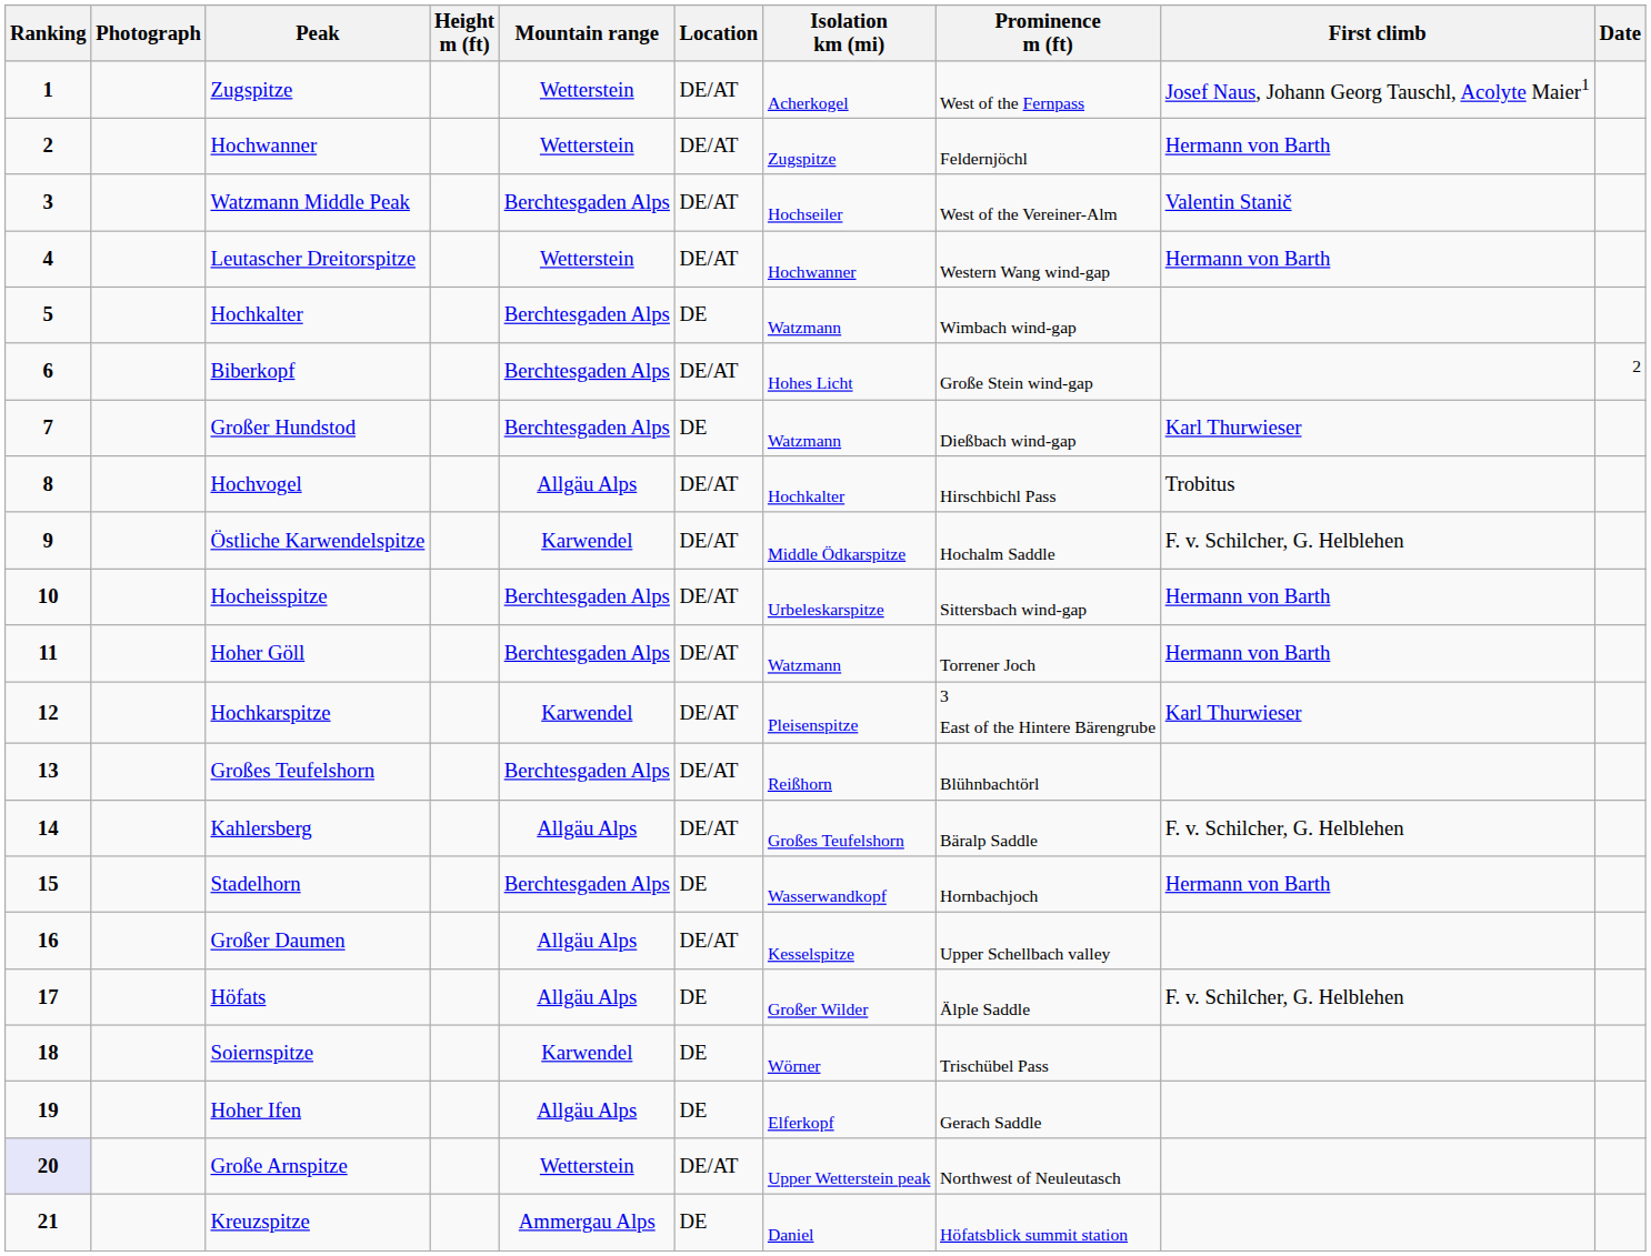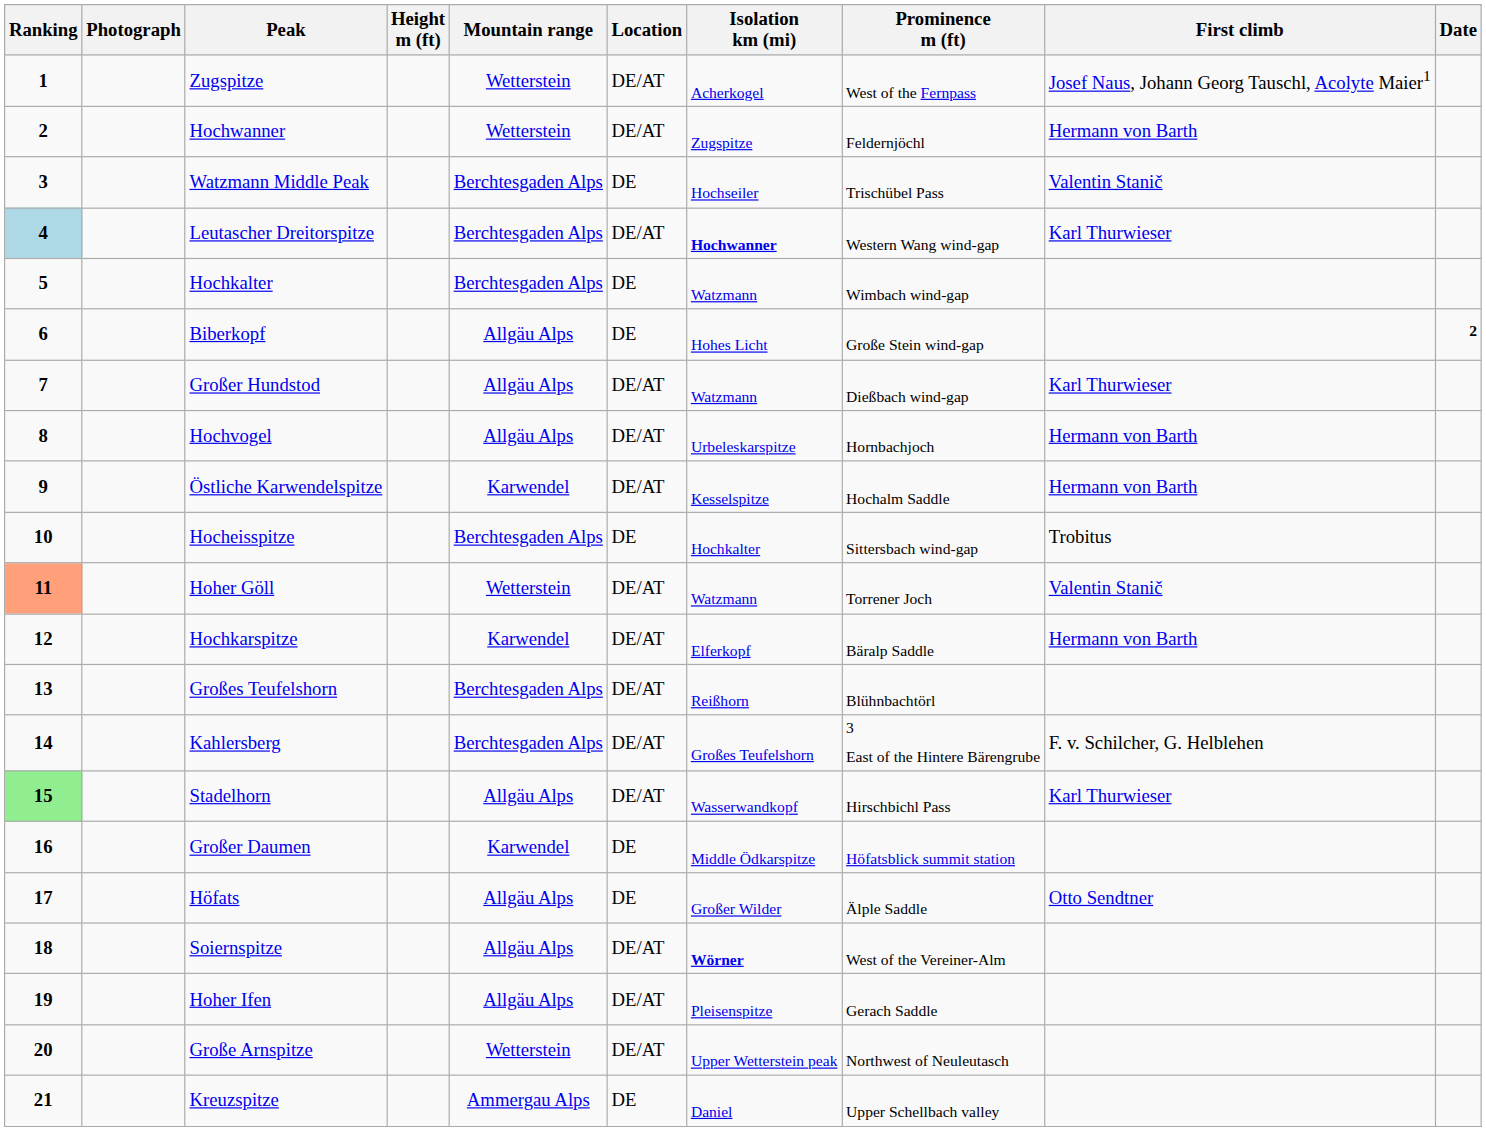 <table class="wikitable sortable">
 <tr style="background:#DCDCDC;">
 <th>Ranking<br></th>
 <th class="unsortable">Photograph</th>
 <th>Peak</th>
 <th>Height<br>m (ft)</th>
 <th>Mountain range</th>
 <th>Location</th>
 <th>Isolation<br>km (mi)</th>
 <th>Prominence<br> m (ft)</th>
 <th>First climb<br></th>
 <th>Date</th>
 </tr>
 <tr>
 <td align="center"><strong>1</strong></td>
 <td></td>
 <td><a href='#'>Zugspitze</a></td>
 <td></td>
 <td align="center"><a href='#'>Wetterstein</a></td>
 <td>DE/AT</td>
 <td><br> <small><a href='#'>Acherkogel</a></small></td>
 <td><br> <small>West of the <a href='#'>Fernpass</a></small></td>
 <td> <a href='#'>Josef Naus</a>, Johann Georg Tauschl, <a href='#'>Acolyte</a> Maier<sup>1</sup></td>
 <td style="text-align:right"></td>
 </tr>
 <tr>
 <td align="center"><strong>2</strong></td>
 <td></td>
 <td><a href='#'>Hochwanner</a></td>
 <td></td>
 <td align="center"><a href='#'>Wetterstein</a></td>
 <td>DE/AT</td>
 <td><br> <small><a href='#'>Zugspitze</a></small></td>
 <td><br> <small>Feldernjöchl</small></td>
 <td> <a href='#'>Hermann von Barth</a></td>
 <td style="text-align:right"></td>
 </tr>
 <tr>
 <td align="center"><strong>3</strong></td>
 <td></td>
 <td> <a href='#'>Watzmann Middle Peak</a></td>
 <td></td>
 <td align="center"><a href='#'>Berchtesgaden Alps</a></td>
-<td>DE/AT</td>
+<td>DE</td>
 <td><br> <small><a href='#'>Hochseiler</a></small></td>
-<td><br> <small>West of the Vereiner-Alm<br></small></td>
+<td><br> <small>Trischübel Pass</small></td>
 <td> <a href='#'>Valentin Stanič</a></td>
 <td style="text-align:right"></td>
 </tr>
 <tr>
-<td align="center"><strong>4</strong></td>
+<td align="center" style="background: lightblue;"><strong>4</strong></td>
 <td></td>
 <td> <a href='#'>Leutascher Dreitorspitze</a></td>
 <td></td>
-<td align="center"><a href='#'>Wetterstein</a></td>
+<td align="center"><a href='#'>Berchtesgaden Alps</a></td>
 <td>DE/AT</td>
-<td><br> <small><a href='#'>Hochwanner</a></small></td>
+<td><strong><br> <small><a href='#'>Hochwanner</a></small></strong></td>
 <td><br> <small>Western Wang wind-gap <br></small></td>
-<td> <a href='#'>Hermann von Barth</a></td>
+<td> <a href='#'>Karl Thurwieser</a></td>
 <td style="text-align:right"></td>
 </tr>
 <tr>
 <td align="center"><strong>5</strong></td>
 <td></td>
 <td><a href='#'>Hochkalter</a></td>
 <td></td>
 <td align="center"><a href='#'>Berchtesgaden Alps</a></td>
 <td>DE</td>
 <td><br> <small><a href='#'>Watzmann</a></small></td>
 <td><br> <small>Wimbach wind-gap<br></small></td>
 <td></td>
 <td style="text-align:right"><strong></strong></td>
 </tr>
 <tr>
 <td align="center"><strong>6</strong></td>
 <td></td>
 <td><a href='#'>Biberkopf</a></td>
 <td></td>
-<td align="center"><a href='#'>Berchtesgaden Alps</a></td>
-<td>DE/AT</td>
+<td align="center"> <a href='#'>Allgäu Alps</a></td>
+<td>DE</td>
 <td><br> <small><a href='#'>Hohes Licht</a></small></td>
 <td><br> <small>Große Stein wind-gap<br></small></td>
 <td></td>
-<td style="text-align:right"><sup>2</sup></td>
+<td style="text-align:right"><strong><sup>2</sup></strong></td>
 </tr>
 <tr>
 <td align="center"><strong>7</strong></td>
 <td></td>
 <td> <a href='#'>Großer Hundstod</a></td>
 <td></td>
-<td align="center"><a href='#'>Berchtesgaden Alps</a></td>
-<td>DE</td>
+<td align="center"> <a href='#'>Allgäu Alps</a></td>
+<td>DE/AT</td>
 <td><br> <small><a href='#'>Watzmann</a></small></td>
 <td><br> <small>Dießbach wind-gap<br></small></td>
 <td> <a href='#'>Karl Thurwieser</a></td>
 <td style="text-align:right"></td>
 </tr>
 <tr>
 <td align="center"><strong>8</strong></td>
 <td></td>
 <td><a href='#'>Hochvogel</a></td>
 <td></td>
 <td align="center"> <a href='#'>Allgäu Alps</a></td>
 <td>DE/AT</td>
-<td><br> <small><a href='#'>Hochkalter</a></small></td>
-<td><br> <small>Hirschbichl Pass<br></small></td>
-<td> Trobitus</td>
+<td><br> <small><a href='#'>Urbeleskarspitze</a></small></td>
+<td><br> <small>Hornbachjoch<br></small></td>
+<td> <a href='#'>Hermann von Barth</a></td>
 <td style="text-align:right"></td>
 </tr>
 <tr>
 <td align="center"><strong>9</strong></td>
 <td></td>
 <td> <a href='#'>Östliche Karwendelspitze</a></td>
 <td></td>
 <td align="center"><a href='#'>Karwendel</a></td>
 <td>DE/AT</td>
-<td><br> <small><a href='#'>Middle Ödkarspitze</a></small></td>
+<td><br> <small><a href='#'>Kesselspitze</a></small></td>
 <td><br> <small>Hochalm Saddle<br></small></td>
-<td> F. v. Schilcher, G. Helblehen</td>
+<td> <a href='#'>Hermann von Barth</a></td>
 <td style="text-align:right"></td>
 </tr>
 <tr>
 <td align="center"><strong>10</strong></td>
 <td></td>
 <td><a href='#'>Hocheisspitze</a></td>
 <td></td>
 <td align="center"><a href='#'>Berchtesgaden Alps</a></td>
-<td>DE/AT</td>
-<td><br> <small><a href='#'>Urbeleskarspitze</a></small></td>
+<td>DE</td>
+<td><br> <small><a href='#'>Hochkalter</a></small></td>
 <td><br> <small>Sittersbach wind-gap<br></small></td>
-<td> <a href='#'>Hermann von Barth</a></td>
+<td> Trobitus</td>
 <td style="text-align:right"></td>
 </tr>
 <tr>
-<td align="center"><strong>11</strong></td>
+<td align="center" style="background: lightsalmon;"><strong>11</strong></td>
 <td></td>
 <td><a href='#'>Hoher Göll</a></td>
 <td></td>
-<td align="center"><a href='#'>Berchtesgaden Alps</a></td>
+<td align="center"><a href='#'>Wetterstein</a></td>
 <td>DE/AT</td>
 <td><br> <small><a href='#'>Watzmann</a></small></td>
 <td><br> <small>Torrener Joch<br></small></td>
-<td> <a href='#'>Hermann von Barth</a></td>
+<td> <a href='#'>Valentin Stanič</a></td>
 <td style="text-align:right"></td>
 </tr>
 <tr>
 <td align="center"><strong>12</strong></td>
 <td></td>
 <td><a href='#'>Hochkarspitze</a></td>
 <td></td>
 <td align="center"><a href='#'>Karwendel</a></td>
 <td>DE/AT</td>
-<td><br> <small><a href='#'>Pleisenspitze</a></small></td>
-<td><sup>3</sup> <br> <small>East of the Hintere Bärengrube<br></small></td>
-<td> <a href='#'>Karl Thurwieser</a></td>
+<td><br> <small><a href='#'>Elferkopf</a></small></td>
+<td><br> <small>Bäralp Saddle<br></small></td>
+<td> <a href='#'>Hermann von Barth</a></td>
 <td style="text-align:right"></td>
 </tr>
 <tr>
 <td align="center"><strong>13</strong></td>
 <td></td>
 <td> <a href='#'>Großes Teufelshorn</a></td>
 <td></td>
 <td align="center"><a href='#'>Berchtesgaden Alps</a></td>
 <td>DE/AT</td>
 <td><br> <small><a href='#'>Reißhorn</a></small></td>
 <td><br> <small>Blühnbachtörl<br></small></td>
 <td></td>
 <td style="text-align:right"></td>
 </tr>
 <tr>
 <td align="center"><strong>14</strong></td>
 <td></td>
 <td> <a href='#'>Kahlersberg</a></td>
 <td></td>
-<td align="center"> <a href='#'>Allgäu Alps</a></td>
+<td align="center"><a href='#'>Berchtesgaden Alps</a></td>
 <td>DE/AT</td>
 <td><br> <small><a href='#'>Großes Teufelshorn</a></small></td>
-<td><br> <small>Bäralp Saddle<br></small></td>
+<td><sup>3</sup> <br> <small>East of the Hintere Bärengrube<br></small></td>
 <td> F. v. Schilcher, G. Helblehen</td>
 <td style="text-align:right"></td>
 </tr>
 <tr>
-<td align="center"><strong>15</strong></td>
+<td align="center" style="background: lightgreen;"><strong>15</strong></td>
 <td></td>
 <td><a href='#'>Stadelhorn</a></td>
 <td></td>
-<td align="center"><a href='#'>Berchtesgaden Alps</a></td>
-<td>DE</td>
+<td align="center"> <a href='#'>Allgäu Alps</a></td>
+<td>DE/AT</td>
 <td><br> <small><a href='#'>Wasserwandkopf</a></small></td>
-<td><br> <small>Hornbachjoch<br></small></td>
-<td> <a href='#'>Hermann von Barth</a></td>
+<td><br> <small>Hirschbichl Pass<br></small></td>
+<td> <a href='#'>Karl Thurwieser</a></td>
 <td style="text-align:right"></td>
 </tr>
 <tr>
 <td align="center"><strong>16</strong></td>
 <td></td>
 <td> <a href='#'>Großer Daumen</a></td>
 <td></td>
-<td align="center"> <a href='#'>Allgäu Alps</a></td>
-<td>DE/AT</td>
-<td><br> <small><a href='#'>Kesselspitze</a></small></td>
-<td><br> <small>Upper Schellbach valley<br></small></td>
+<td align="center"><a href='#'>Karwendel</a></td>
+<td>DE</td>
+<td><br> <small><a href='#'>Middle Ödkarspitze</a></small></td>
+<td><br> <small><a href='#'>Höfatsblick summit station</a><br></small></td>
 <td></td>
 <td style="text-align:right"></td>
 </tr>
 <tr>
 <td align="center"><strong>17</strong></td>
 <td></td>
 <td> <a href='#'>Höfats</a></td>
 <td></td>
 <td align="center"> <a href='#'>Allgäu Alps</a></td>
 <td>DE</td>
 <td><br> <small><a href='#'>Großer Wilder</a></small></td>
 <td><br> <small>Älple Saddle<br></small></td>
-<td> F. v. Schilcher, G. Helblehen</td>
+<td> <a href='#'>Otto Sendtner</a></td>
 <td style="text-align:right"></td>
 </tr>
 <tr>
 <td align="center"><strong>18</strong></td>
 <td></td>
 <td><a href='#'>Soiernspitze</a></td>
 <td></td>
-<td align="center"><a href='#'>Karwendel</a></td>
-<td>DE</td>
-<td><br> <small><a href='#'>Wörner</a></small></td>
-<td><br> <small>Trischübel Pass</small></td>
+<td align="center"> <a href='#'>Allgäu Alps</a></td>
+<td>DE/AT</td>
+<td><strong><br> <small><a href='#'>Wörner</a></small></strong></td>
+<td><br> <small>West of the Vereiner-Alm<br></small></td>
 <td></td>
 <td style="text-align:right"></td>
 </tr>
 <tr>
 <td align="center"><strong>19</strong></td>
 <td></td>
 <td> <a href='#'>Hoher Ifen</a></td>
 <td></td>
 <td align="center"> <a href='#'>Allgäu Alps</a></td>
-<td>DE</td>
-<td><br> <small><a href='#'>Elferkopf</a></small></td>
+<td>DE/AT</td>
+<td><br> <small><a href='#'>Pleisenspitze</a></small></td>
 <td><br> <small>Gerach Saddle<br></small></td>
 <td></td>
 <td style="text-align:right"></td>
 </tr>
 <tr>
-<td align="center" style="background: lavender;"><strong>20</strong></td>
+<td align="center"><strong>20</strong></td>
 <td></td>
 <td> <a href='#'>Große Arnspitze</a></td>
 <td></td>
 <td align="center"><a href='#'>Wetterstein</a></td>
 <td>DE/AT</td>
 <td><br> <small><a href='#'>Upper Wetterstein peak</a></small></td>
 <td><br> <small>Northwest of Neuleutasch<br></small></td>
 <td></td>
 <td style="text-align:right"></td>
 </tr>
 <tr>
 <td align="center"><strong>21</strong></td>
 <td></td>
 <td><a href='#'>Kreuzspitze</a></td>
 <td></td>
 <td align="center"><a href='#'>Ammergau Alps</a></td>
 <td>DE</td>
 <td><br> <small><a href='#'>Daniel</a></small></td>
-<td><br> <small><a href='#'>Höfatsblick summit station</a><br></small></td>
+<td><br> <small>Upper Schellbach valley<br></small></td>
 <td></td>
 <td style="text-align:right"></td>
 </tr>
 <tr>
 </tr>
 </table>
